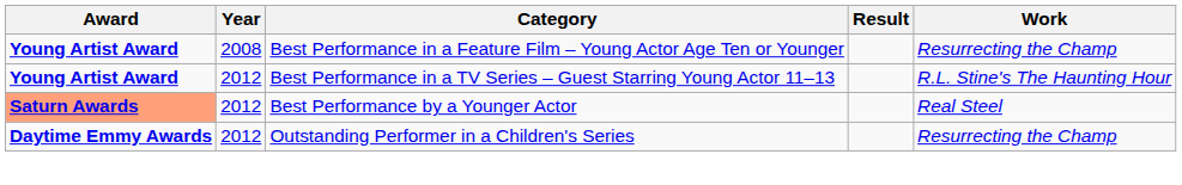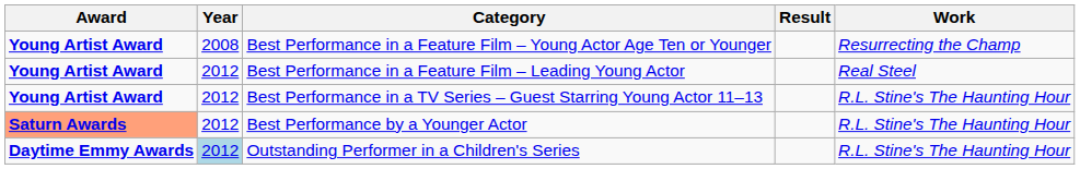 <table class="wikitable sortable">
 <tr>
 <th>Award</th>
 <th>Year</th>
 <th>Category</th>
 <th>Result</th>
 <th>Work</th>
 </tr>
 <tr>
 <td><strong><a href='#'>Young Artist Award</a></strong></td>
 <td><a href='#'>2008</a></td>
 <td><a href='#'>Best Performance in a Feature Film – Young Actor Age Ten or Younger</a></td>
 <td></td>
 <td><em><a href='#'>Resurrecting the Champ</a></em></td>
 </tr>
 <tr>
 <td><strong><a href='#'>Young Artist Award</a></strong></td>
 <td><a href='#'>2012</a></td>
+<td><a href='#'>Best Performance in a Feature Film – Leading Young Actor</a></td>
+<td></td>
+<td><em><a href='#'>Real Steel</a></em></td>
+</tr>
+<tr>
+<td><strong><a href='#'>Young Artist Award</a></strong></td>
+<td><a href='#'>2012</a></td>
 <td><a href='#'>Best Performance in a TV Series – Guest Starring Young Actor 11–13</a></td>
 <td></td>
 <td><em><a href='#'>R.L. Stine's The Haunting Hour</a></em></td>
 </tr>
 <tr>
 <td style="background: lightsalmon;"><strong><a href='#'>Saturn Awards</a></strong></td>
 <td><a href='#'>2012</a></td>
 <td><a href='#'>Best Performance by a Younger Actor</a></td>
 <td></td>
-<td><em><a href='#'>Real Steel</a></em></td>
+<td><em><a href='#'>R.L. Stine's The Haunting Hour</a></em></td>
 </tr>
 <tr>
 <td><strong><a href='#'>Daytime Emmy Awards</a></strong></td>
-<td><a href='#'>2012</a></td>
+<td style="background: lightblue;"><a href='#'>2012</a></td>
 <td><a href='#'>Outstanding Performer in a Children's Series</a></td>
 <td></td>
-<td><em><a href='#'>Resurrecting the Champ</a></em></td>
+<td><em><a href='#'>R.L. Stine's The Haunting Hour</a></em></td>
 </tr>
 </table>
